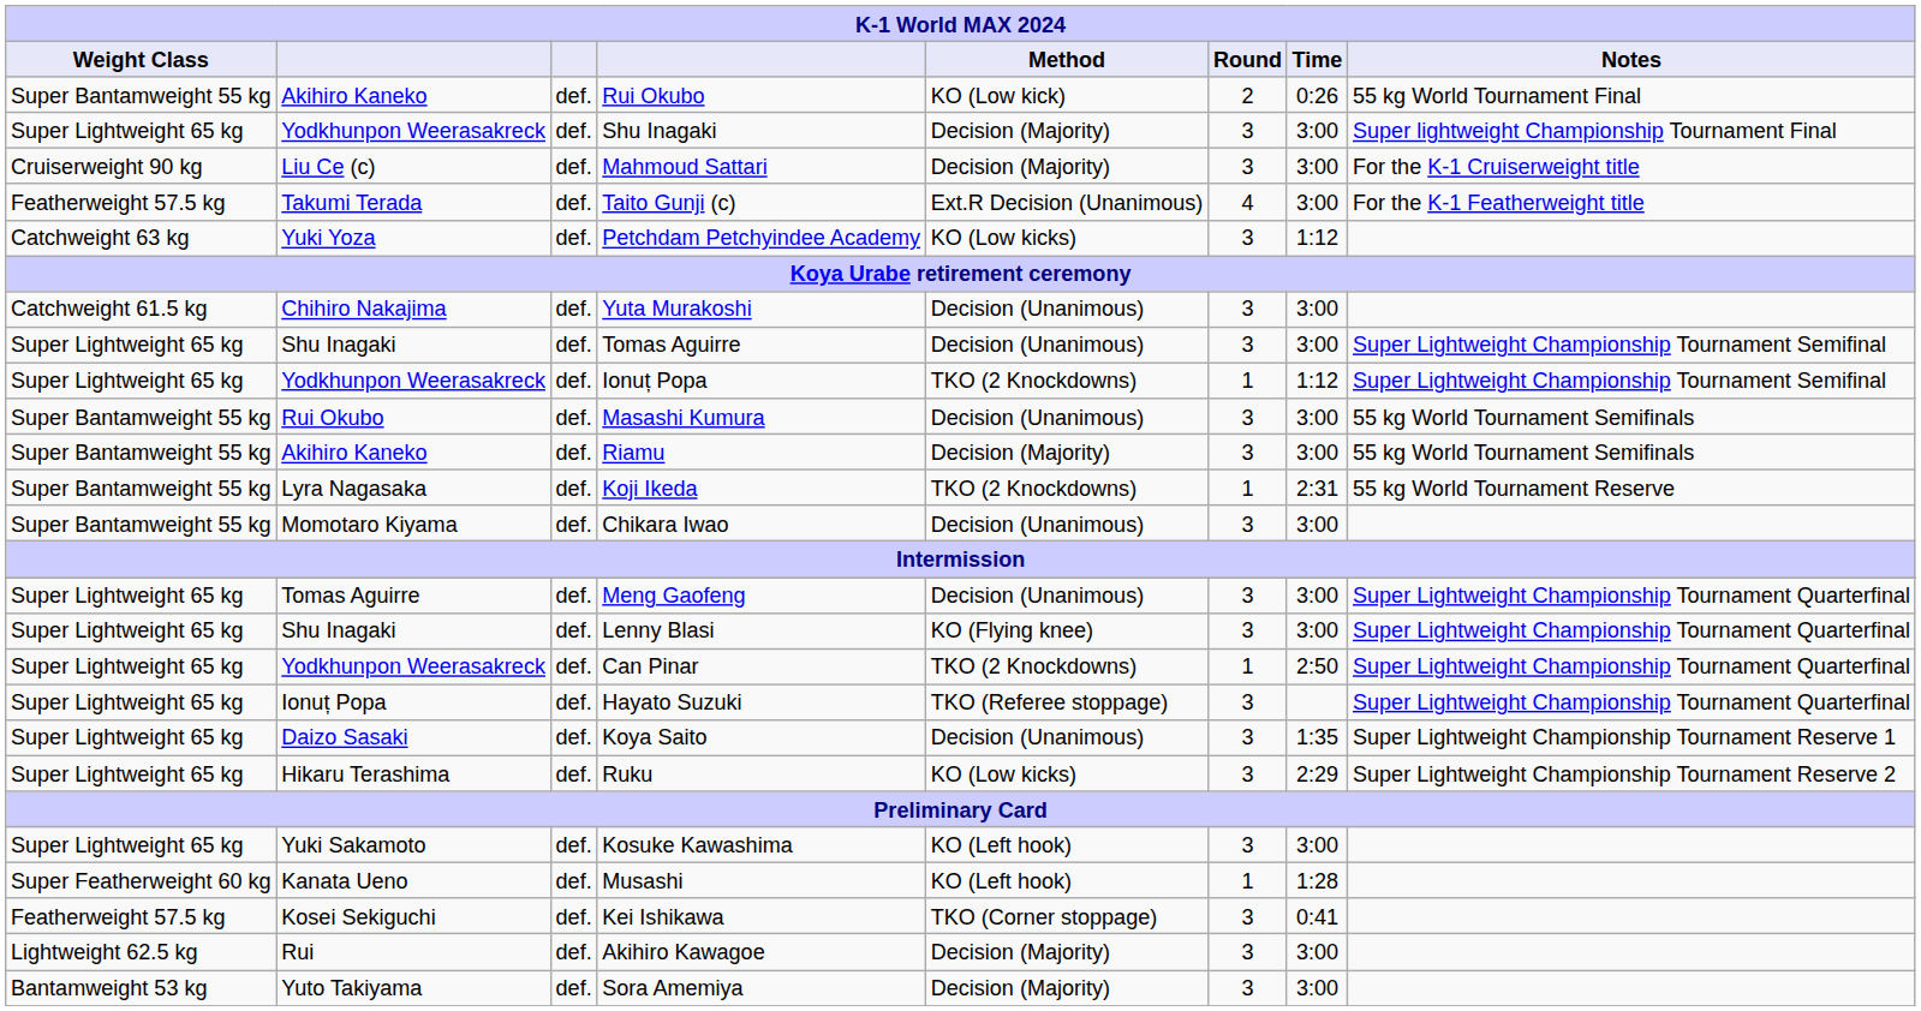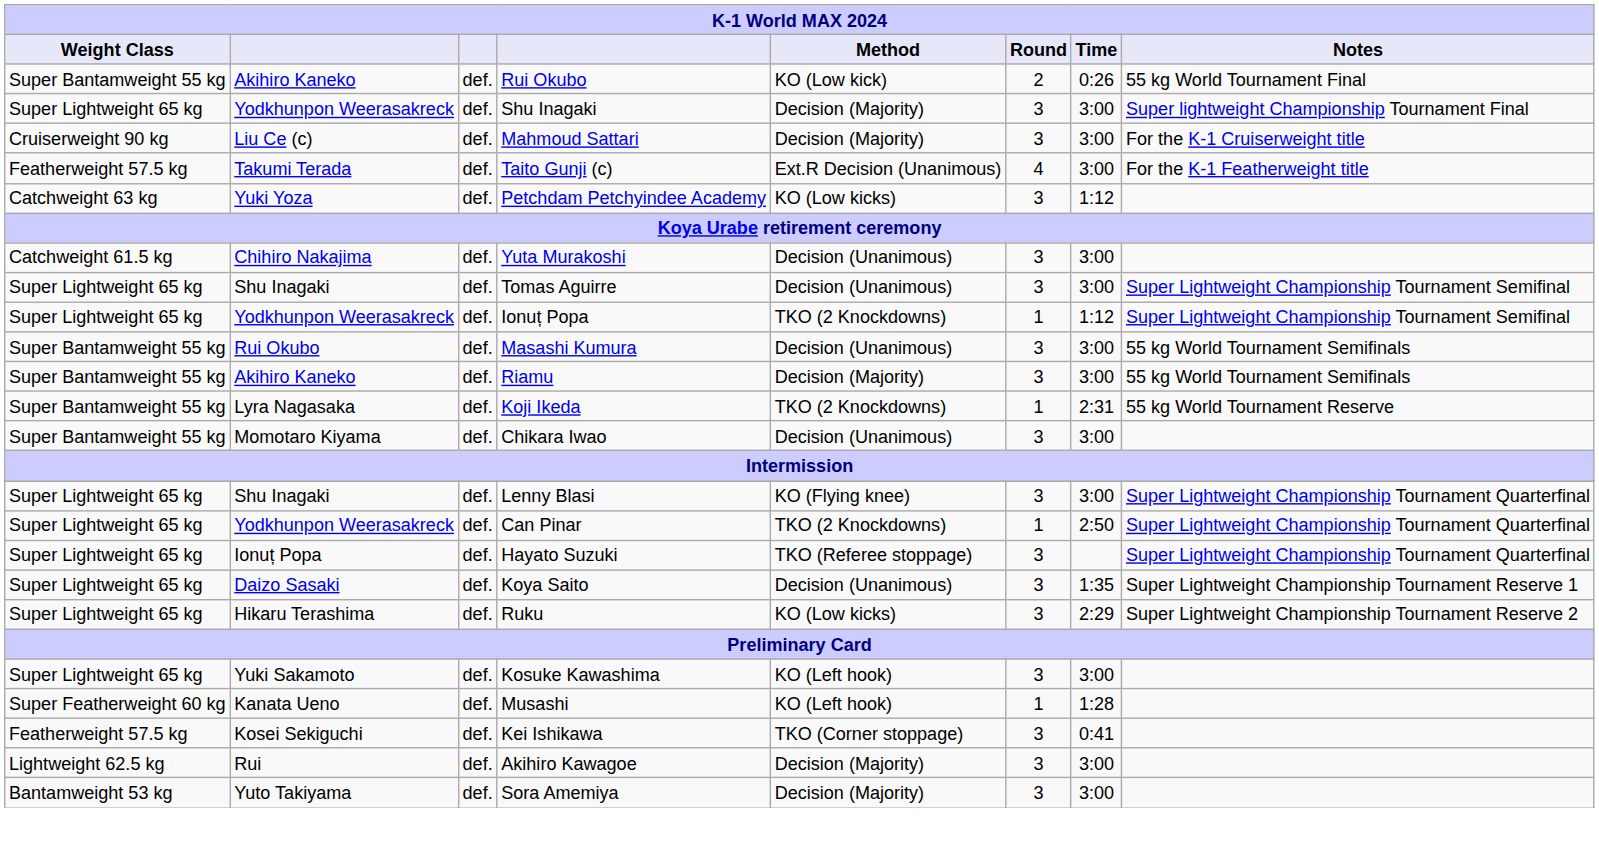 <table class="wikitable" style="font-size: 80%;">
 <tr>
 <th colspan="8" style="background-color: #ccf; color: #000080; text-align: center;"><strong>K-1 World MAX 2024</strong></th>
 </tr>
 <tr>
 <th colspan="1" style="background-color: #E6E8FA; color: #000000; text-align: center;">Weight Class</th>
 <th colspan="1" style="background-color: #E6E8FA; color: #000000; text-align: center;"></th>
 <th colspan="1" style="background-color: #E6E8FA; color: #000000; text-align: center;"></th>
 <th colspan="1" style="background-color: #E6E8FA; color: #000000; text-align: center;"></th>
 <th colspan="1" style="background-color: #E6E8FA; color: #000000; text-align: center;">Method</th>
 <th colspan="1" style="background-color: #E6E8FA; color: #000000; text-align: center;">Round</th>
 <th colspan="1" style="background-color: #E6E8FA; color: #000000; text-align: center;">Time</th>
 <th colspan="1" style="background-color: #E6E8FA; color: #000000; text-align: center;">Notes</th>
 </tr>
 <tr>
 <td>Super Bantamweight 55 kg</td>
 <td> <a href='#'>Akihiro Kaneko</a></td>
 <td align=center>def.</td>
 <td> <a href='#'>Rui Okubo</a></td>
 <td>KO (Low kick)</td>
 <td align=center>2</td>
 <td align=center>0:26</td>
 <td>55 kg World Tournament Final</td>
 </tr>
 <tr>
 <td>Super Lightweight 65 kg</td>
 <td> <a href='#'>Yodkhunpon Weerasakreck</a></td>
 <td align=center>def.</td>
 <td> Shu Inagaki</td>
 <td>Decision (Majority)</td>
 <td align=center>3</td>
 <td align=center>3:00</td>
 <td><a href='#'>Super lightweight Championship</a> Tournament Final</td>
 </tr>
 <tr>
 <td>Cruiserweight 90 kg</td>
 <td> <a href='#'>Liu Ce</a> (c)</td>
 <td align=center>def.</td>
 <td> <a href='#'>Mahmoud Sattari</a></td>
 <td>Decision (Majority)</td>
 <td align=center>3</td>
 <td align=center>3:00</td>
 <td>For the <a href='#'>K-1 Cruiserweight title</a></td>
 </tr>
 <tr>
 <td>Featherweight 57.5 kg</td>
 <td> <a href='#'>Takumi Terada</a></td>
 <td align=center>def.</td>
 <td> <a href='#'>Taito Gunji</a> (c)</td>
 <td>Ext.R Decision (Unanimous)</td>
 <td align=center>4</td>
 <td align=center>3:00</td>
 <td>For the <a href='#'>K-1 Featherweight title</a></td>
 </tr>
 <tr>
 <td>Catchweight 63 kg</td>
 <td> <a href='#'>Yuki Yoza</a></td>
 <td align=center>def.</td>
 <td> <a href='#'>Petchdam Petchyindee Academy</a></td>
 <td>KO (Low kicks)</td>
 <td align=center>3</td>
 <td align=center>1:12</td>
 <td></td>
 </tr>
 <tr>
 <th colspan="8" style="background-color: #ccf; color: #000080; text-align: center;"><strong><a href='#'>Koya Urabe</a> retirement ceremony</strong></th>
 </tr>
 <tr>
 <td>Catchweight 61.5 kg</td>
 <td> <a href='#'>Chihiro Nakajima</a></td>
 <td align=center>def.</td>
 <td> <a href='#'>Yuta Murakoshi</a></td>
 <td>Decision (Unanimous)</td>
 <td align=center>3</td>
 <td align=center>3:00</td>
 <td></td>
 </tr>
 <tr>
 <td>Super Lightweight 65 kg</td>
 <td> Shu Inagaki</td>
 <td align=center>def.</td>
 <td> Tomas Aguirre</td>
 <td>Decision (Unanimous)</td>
 <td align=center>3</td>
 <td align=center>3:00</td>
 <td><a href='#'>Super Lightweight Championship</a> Tournament Semifinal</td>
 </tr>
 <tr>
 <td>Super Lightweight 65 kg</td>
 <td> <a href='#'>Yodkhunpon Weerasakreck</a></td>
 <td align=center>def.</td>
 <td> Ionuț Popa</td>
 <td>TKO (2 Knockdowns)</td>
 <td align=center>1</td>
 <td align=center>1:12</td>
 <td><a href='#'>Super Lightweight Championship</a> Tournament Semifinal</td>
 </tr>
 <tr>
 <td>Super Bantamweight 55 kg</td>
 <td> <a href='#'>Rui Okubo</a></td>
 <td align=center>def.</td>
 <td> <a href='#'>Masashi Kumura</a></td>
 <td>Decision (Unanimous)</td>
 <td align=center>3</td>
 <td align=center>3:00</td>
 <td>55 kg World Tournament Semifinals</td>
 </tr>
 <tr>
 <td>Super Bantamweight 55 kg</td>
 <td> <a href='#'>Akihiro Kaneko</a></td>
 <td align=center>def.</td>
 <td> <a href='#'>Riamu</a></td>
 <td>Decision (Majority)</td>
 <td align=center>3</td>
 <td align=center>3:00</td>
 <td>55 kg World Tournament Semifinals</td>
 </tr>
 <tr>
 <td>Super Bantamweight 55 kg</td>
 <td> Lyra Nagasaka</td>
 <td align=center>def.</td>
 <td> <a href='#'>Koji Ikeda</a></td>
 <td>TKO (2 Knockdowns)</td>
 <td align=center>1</td>
 <td align=center>2:31</td>
 <td>55 kg World Tournament Reserve</td>
 </tr>
 <tr>
 <td>Super Bantamweight 55 kg</td>
 <td> Momotaro Kiyama</td>
 <td align=center>def.</td>
 <td> Chikara Iwao</td>
 <td>Decision (Unanimous)</td>
 <td align=center>3</td>
 <td align=center>3:00</td>
 <td></td>
 </tr>
 <tr>
 <th colspan="8" style="background-color: #ccf; color: #000080; text-align: center;"><strong>Intermission</strong></th>
 </tr>
 <tr>
 </tr>
 <tr>
 <td>Super Lightweight 65 kg</td>
-<td> Tomas Aguirre</td>
-<td align=center>def.</td>
-<td> <a href='#'>Meng Gaofeng</a></td>
-<td>Decision (Unanimous)</td>
-<td align=center>3</td>
-<td align=center>3:00</td>
-<td><a href='#'>Super Lightweight Championship</a> Tournament Quarterfinal</td>
-</tr>
-<tr>
-<td>Super Lightweight 65 kg</td>
 <td> Shu Inagaki</td>
 <td align=center>def.</td>
 <td> Lenny Blasi</td>
 <td>KO (Flying knee)</td>
 <td align=center>3</td>
 <td align=center>3:00</td>
 <td><a href='#'>Super Lightweight Championship</a> Tournament Quarterfinal</td>
 </tr>
 <tr>
 <td>Super Lightweight 65 kg</td>
 <td> <a href='#'>Yodkhunpon Weerasakreck</a></td>
 <td align=center>def.</td>
 <td> Can Pinar</td>
 <td>TKO (2 Knockdowns)</td>
 <td align=center>1</td>
 <td align=center>2:50</td>
 <td><a href='#'>Super Lightweight Championship</a> Tournament Quarterfinal</td>
 </tr>
 <tr>
 <td>Super Lightweight 65 kg</td>
 <td> Ionuț Popa</td>
 <td align=center>def.</td>
 <td> Hayato Suzuki</td>
 <td>TKO (Referee stoppage)</td>
 <td align=center>3</td>
 <td align=center></td>
 <td><a href='#'>Super Lightweight Championship</a> Tournament Quarterfinal</td>
 </tr>
 <tr>
 <td>Super Lightweight 65 kg</td>
 <td> <a href='#'>Daizo Sasaki</a></td>
 <td align=center>def.</td>
 <td> Koya Saito</td>
 <td>Decision (Unanimous)</td>
 <td align=center>3</td>
 <td align=center>1:35</td>
 <td>Super Lightweight Championship Tournament Reserve 1</td>
 </tr>
 <tr>
 <td>Super Lightweight 65 kg</td>
 <td> Hikaru Terashima</td>
 <td align=center>def.</td>
 <td> Ruku</td>
 <td>KO (Low kicks)</td>
 <td align=center>3</td>
 <td align=center>2:29</td>
 <td>Super Lightweight Championship Tournament Reserve 2</td>
 </tr>
 <tr>
 <th colspan="8" style="background-color: #ccf; color: #000080; text-align: center;"><strong>Preliminary Card</strong></th>
 </tr>
 <tr>
 <td>Super Lightweight 65 kg</td>
 <td> Yuki Sakamoto</td>
 <td align=center>def.</td>
 <td> Kosuke Kawashima</td>
 <td>KO (Left hook)</td>
 <td align=center>3</td>
 <td align=center>3:00</td>
 <td></td>
 </tr>
 <tr>
 <td>Super Featherweight 60 kg</td>
 <td> Kanata Ueno</td>
 <td align=center>def.</td>
 <td> Musashi</td>
 <td>KO (Left hook)</td>
 <td align=center>1</td>
 <td align=center>1:28</td>
 <td></td>
 </tr>
 <tr>
 <td>Featherweight 57.5 kg</td>
 <td> Kosei Sekiguchi</td>
 <td align=center>def.</td>
 <td> Kei Ishikawa</td>
 <td>TKO (Corner stoppage)</td>
 <td align=center>3</td>
 <td align=center>0:41</td>
 <td></td>
 </tr>
 <tr>
 <td>Lightweight 62.5 kg</td>
 <td> Rui</td>
 <td align=center>def.</td>
 <td> Akihiro Kawagoe</td>
 <td>Decision (Majority)</td>
 <td align=center>3</td>
 <td align=center>3:00</td>
 <td></td>
 </tr>
 <tr>
 <td>Bantamweight 53 kg</td>
 <td> Yuto Takiyama</td>
 <td align=center>def.</td>
 <td> Sora Amemiya</td>
 <td>Decision (Majority)</td>
 <td align=center>3</td>
 <td align=center>3:00</td>
 <td></td>
 </tr>
 <tr>
 </tr>
 </table>
